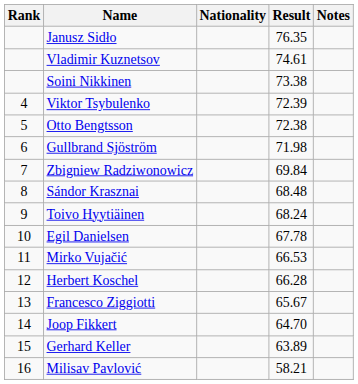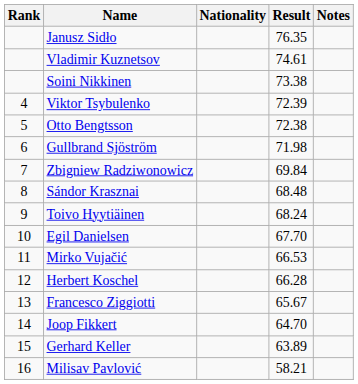 <table class="wikitable sortable" style="text-align:center">
 <tr>
 <th>Rank</th>
 <th>Name</th>
 <th>Nationality</th>
 <th>Result</th>
 <th>Notes</th>
 </tr>
 <tr>
 <td></td>
 <td align=left><a href='#'>Janusz Sidło</a></td>
 <td align=left></td>
 <td>76.35</td>
 <td></td>
 </tr>
 <tr>
 <td></td>
 <td align=left><a href='#'>Vladimir Kuznetsov</a></td>
 <td align=left></td>
 <td>74.61</td>
 <td></td>
 </tr>
 <tr>
 <td></td>
 <td align=left><a href='#'>Soini Nikkinen</a></td>
 <td align=left></td>
 <td>73.38</td>
 <td></td>
 </tr>
 <tr>
 <td>4</td>
 <td align=left><a href='#'>Viktor Tsybulenko</a></td>
 <td align=left></td>
 <td>72.39</td>
 <td></td>
 </tr>
 <tr>
 <td>5</td>
 <td align=left><a href='#'>Otto Bengtsson</a></td>
 <td align=left></td>
 <td>72.38</td>
 <td></td>
 </tr>
 <tr>
 <td>6</td>
 <td align=left><a href='#'>Gullbrand Sjöström</a></td>
 <td align=left></td>
 <td>71.98</td>
 <td></td>
 </tr>
 <tr>
 <td>7</td>
 <td align=left><a href='#'>Zbigniew Radziwonowicz</a></td>
 <td align=left></td>
 <td>69.84</td>
 <td></td>
 </tr>
 <tr>
 <td>8</td>
 <td align=left><a href='#'>Sándor Krasznai</a></td>
 <td align=left></td>
 <td>68.48</td>
 <td></td>
 </tr>
 <tr>
 <td>9</td>
 <td align=left><a href='#'>Toivo Hyytiäinen</a></td>
 <td align=left></td>
 <td>68.24</td>
 <td></td>
 </tr>
 <tr>
 <td>10</td>
 <td align=left><a href='#'>Egil Danielsen</a></td>
 <td align=left></td>
-<td>67.78</td>
+<td>67.70</td>
 <td></td>
 </tr>
 <tr>
 <td>11</td>
 <td align=left><a href='#'>Mirko Vujačić</a></td>
 <td align=left></td>
 <td>66.53</td>
 <td></td>
 </tr>
 <tr>
 <td>12</td>
 <td align=left><a href='#'>Herbert Koschel</a></td>
 <td align=left></td>
 <td>66.28</td>
 <td></td>
 </tr>
 <tr>
 <td>13</td>
 <td align=left><a href='#'>Francesco Ziggiotti</a></td>
 <td align=left></td>
 <td>65.67</td>
 <td></td>
 </tr>
 <tr>
 <td>14</td>
 <td align=left><a href='#'>Joop Fikkert</a></td>
 <td align=left></td>
 <td>64.70</td>
 <td></td>
 </tr>
 <tr>
 <td>15</td>
 <td align=left><a href='#'>Gerhard Keller</a></td>
 <td align=left></td>
 <td>63.89</td>
 <td></td>
 </tr>
 <tr>
 <td>16</td>
 <td align=left><a href='#'>Milisav Pavlović</a></td>
 <td align=left></td>
 <td>58.21</td>
 <td></td>
 </tr>
 </table>
